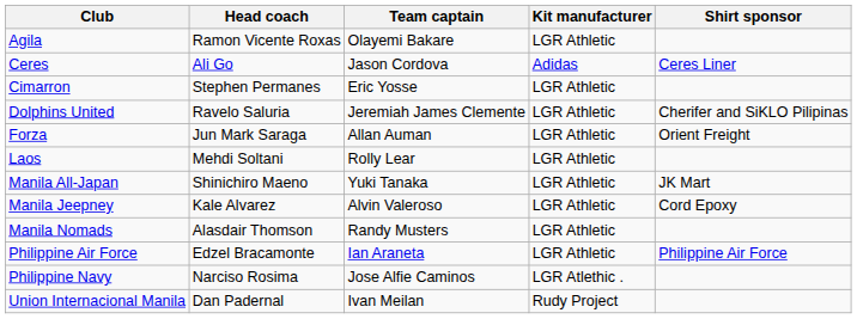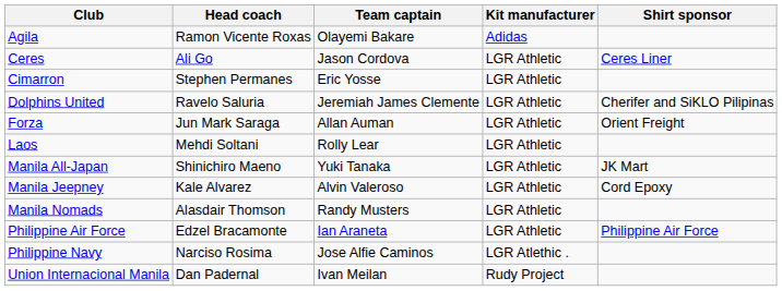 <table class="wikitable sortable">
 <tr>
 <th>Club</th>
 <th>Head coach</th>
 <th>Team captain</th>
 <th>Kit manufacturer</th>
 <th>Shirt sponsor</th>
 </tr>
 <tr>
 <td><a href='#'>Agila</a></td>
 <td> Ramon Vicente Roxas</td>
 <td> Olayemi Bakare</td>
-<td>LGR Athletic</td>
+<td><a href='#'>Adidas</a></td>
 <td></td>
 </tr>
 <tr>
 <td><a href='#'>Ceres</a></td>
 <td> <a href='#'>Ali Go</a></td>
 <td> Jason Cordova</td>
-<td><a href='#'>Adidas</a></td>
+<td>LGR Athletic</td>
 <td><a href='#'>Ceres Liner</a></td>
 </tr>
 <tr>
 <td><a href='#'>Cimarron</a></td>
 <td> Stephen Permanes</td>
 <td> Eric Yosse</td>
 <td>LGR Athletic</td>
 <td></td>
 </tr>
 <tr>
 <td><a href='#'>Dolphins United</a></td>
 <td> Ravelo Saluria</td>
 <td> Jeremiah James Clemente</td>
 <td>LGR Athletic</td>
 <td>Cherifer and SiKLO Pilipinas</td>
 </tr>
 <tr>
 <td><a href='#'>Forza</a></td>
 <td> Jun Mark Saraga</td>
 <td> Allan Auman</td>
 <td>LGR Athletic</td>
 <td>Orient Freight</td>
 </tr>
 <tr>
 <td><a href='#'>Laos</a></td>
 <td> Mehdi Soltani</td>
 <td> Rolly Lear</td>
 <td>LGR Athletic</td>
 <td></td>
 </tr>
 <tr>
 <td><a href='#'>Manila All-Japan</a></td>
 <td> Shinichiro Maeno</td>
 <td> Yuki Tanaka</td>
 <td>LGR Athletic</td>
 <td>JK Mart</td>
 </tr>
 <tr>
 <td><a href='#'>Manila Jeepney</a></td>
 <td> Kale Alvarez</td>
 <td> Alvin Valeroso</td>
 <td>LGR Athletic</td>
 <td>Cord Epoxy</td>
 </tr>
 <tr>
 <td><a href='#'>Manila Nomads</a></td>
 <td> Alasdair Thomson</td>
 <td> Randy Musters</td>
 <td>LGR Athletic</td>
 <td></td>
 </tr>
 <tr>
 <td><a href='#'>Philippine Air Force</a></td>
 <td> Edzel Bracamonte</td>
 <td> <a href='#'>Ian Araneta</a></td>
 <td>LGR Athletic</td>
 <td><a href='#'>Philippine Air Force</a></td>
 </tr>
 <tr>
 <td><a href='#'>Philippine Navy</a></td>
 <td> Narciso Rosima</td>
 <td> Jose Alfie Caminos</td>
 <td>LGR Atlethic                                                                                                .</td>
 </tr>
 <tr>
 <td><a href='#'>Union Internacional Manila</a></td>
 <td> Dan Padernal</td>
 <td> Ivan Meilan</td>
 <td>Rudy Project</td>
 <td></td>
 </tr>
 </table>
